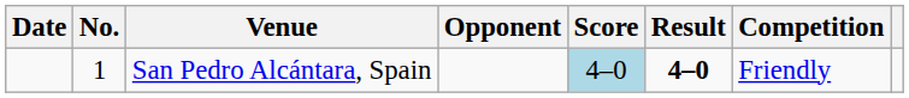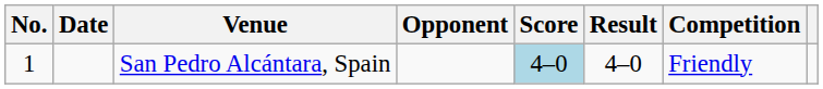 <table class="wikitable sortable">
 <tr>
+<th scope="col">No.</th>
 <th scope="col">Date</th>
-<th scope="col">No.</th>
 <th scope="col">Venue</th>
 <th scope="col">Opponent</th>
 <th scope="col">Score</th>
 <th scope="col">Result</th>
 <th scope="col">Competition</th>
 <th scope="col" class="unsortable"></th>
 </tr>
 <tr>
+<td style="text-align:center">1</td>
 <td></td>
-<td style="text-align:center">1</td>
 <td><a href='#'>San Pedro Alcántara</a>, Spain</td>
 <td></td>
 <td style="background: lightblue; text-align:center">4–0</td>
-<td style="text-align:center"><strong>4–0</strong></td>
+<td style="text-align:center">4–0</td>
 <td><a href='#'>Friendly</a></td>
 <td></td>
 </tr>
 </table>
